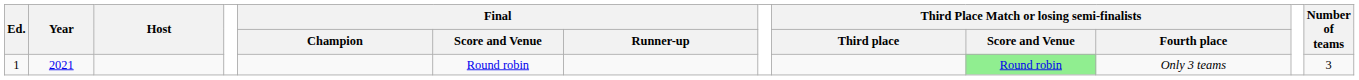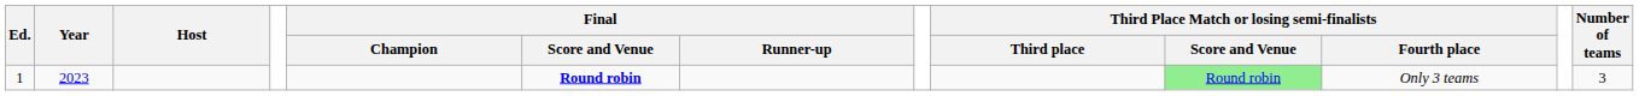 <table class="wikitable" style="font-size: 90%; text-align: center;">
 <tr>
 <th rowspan="2" width="%">Ed.</th>
 <th rowspan="2" width="5%">Year</th>
 <th rowspan="2" width="10%">Host</th>
 <td width="1%" rowspan=14 style="background-color:#ffffff;"></td>
 <th colspan="3">Final</th>
 <td width="1%" rowspan=12 style="background-color:#ffffff;"></td>
 <th colspan="3">Third Place Match or losing semi-finalists</th>
 <td width="1%" rowspan=14 style="background-color:#ffffff;"></td>
 <th rowspan="2">Number of teams</th>
 </tr>
 <tr>
 <th width="15%"> Champion</th>
 <th width="10%">Score and Venue</th>
 <th width="15%"> Runner-up</th>
 <th width="15%"> Third place</th>
 <th width="10%">Score and Venue</th>
 <th width="15%"> Fourth place</th>
 </tr>
 <tr>
 <td>1</td>
-<td><a href='#'>2021</a></td>
+<td><a href='#'>2023</a></td>
 <td align=left></td>
 <td></td>
-<td><a href='#'>Round robin</a></td>
+<td><strong><a href='#'>Round robin</a></strong></td>
 <td></td>
 <td></td>
 <td style="background: lightgreen;"><a href='#'>Round robin</a></td>
 <td><em>Only 3 teams</em></td>
 <td>3</td>
 </tr>
 </table>
